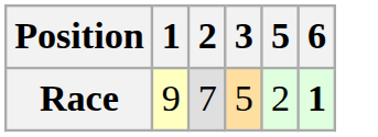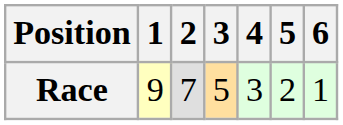 <table class="wikitable" style="font-size: 90%;">
 <tr>
 <th>Position</th>
 <th>1</th>
 <th>2</th>
 <th>3</th>
+<th>4</th>
 <th>5</th>
 <th>6</th>
 </tr>
 <tr>
 <th>Race</th>
 <td style="background:#FFFFBF;">9</td>
 <td style="background:#DFDFDF;">7</td>
 <td style="background:#FFDF9F;">5</td>
+<td style="background:#DFFFDF;">3</td>
 <td style="background:#DFFFDF;">2</td>
-<td style="background:#DFFFDF;"><strong>1</strong></td>
+<td style="background:#DFFFDF;">1</td>
 </tr>
 </table>
